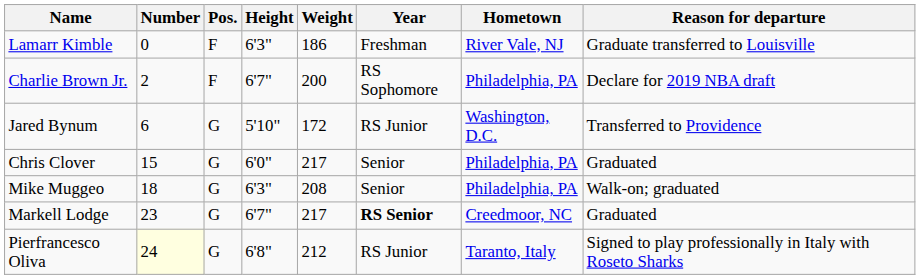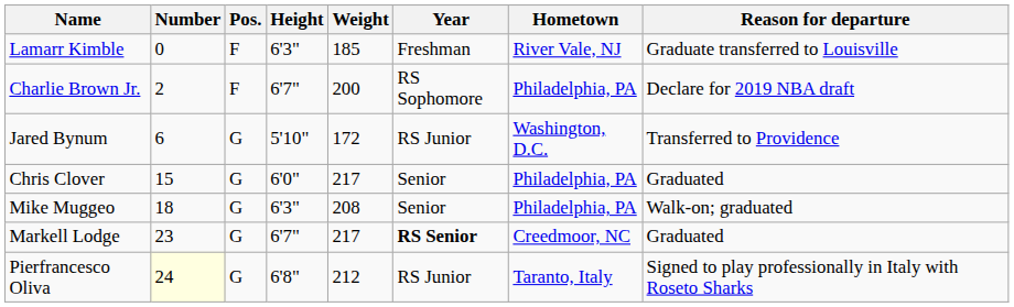 <table class="wikitable sortable" border="1">
 <tr>
 <th>Name</th>
 <th>Number</th>
 <th>Pos.</th>
 <th>Height</th>
 <th>Weight</th>
 <th>Year</th>
 <th>Hometown</th>
 <th class="unsortable">Reason for departure</th>
 </tr>
 <tr>
 <td><a href='#'>Lamarr Kimble</a></td>
 <td>0</td>
 <td>F</td>
 <td>6'3"</td>
-<td>186</td>
+<td>185</td>
 <td>Freshman</td>
 <td><a href='#'>River Vale, NJ</a></td>
 <td>Graduate transferred to <a href='#'>Louisville</a></td>
 </tr>
 <tr>
 <td><a href='#'>Charlie Brown Jr.</a></td>
 <td>2</td>
 <td>F</td>
 <td>6'7"</td>
 <td>200</td>
 <td>RS Sophomore</td>
 <td><a href='#'>Philadelphia, PA</a></td>
 <td>Declare for <a href='#'>2019 NBA draft</a></td>
 </tr>
 <tr>
 <td>Jared Bynum</td>
 <td>6</td>
 <td>G</td>
 <td>5'10"</td>
 <td>172</td>
 <td>RS Junior</td>
 <td><a href='#'>Washington, D.C.</a></td>
 <td>Transferred to <a href='#'>Providence</a></td>
 </tr>
 <tr>
 <td>Chris Clover</td>
 <td>15</td>
 <td>G</td>
 <td>6'0"</td>
 <td>217</td>
 <td>Senior</td>
 <td><a href='#'>Philadelphia, PA</a></td>
 <td>Graduated</td>
 </tr>
 <tr>
 <td>Mike Muggeo</td>
 <td>18</td>
 <td>G</td>
 <td>6'3"</td>
 <td>208</td>
 <td>Senior</td>
 <td><a href='#'>Philadelphia, PA</a></td>
 <td>Walk-on; graduated</td>
 </tr>
 <tr>
 <td>Markell Lodge</td>
 <td>23</td>
 <td>G</td>
 <td>6'7"</td>
 <td>217</td>
 <td><strong>RS Senior</strong></td>
 <td><a href='#'>Creedmoor, NC</a></td>
 <td>Graduated</td>
 </tr>
 <tr>
 <td>Pierfrancesco Oliva</td>
 <td style="background: lightyellow;">24</td>
 <td>G</td>
 <td>6'8"</td>
 <td>212</td>
 <td>RS Junior</td>
 <td><a href='#'>Taranto, Italy</a></td>
 <td>Signed to play professionally in Italy with <a href='#'>Roseto Sharks</a></td>
 </tr>
 </table>
